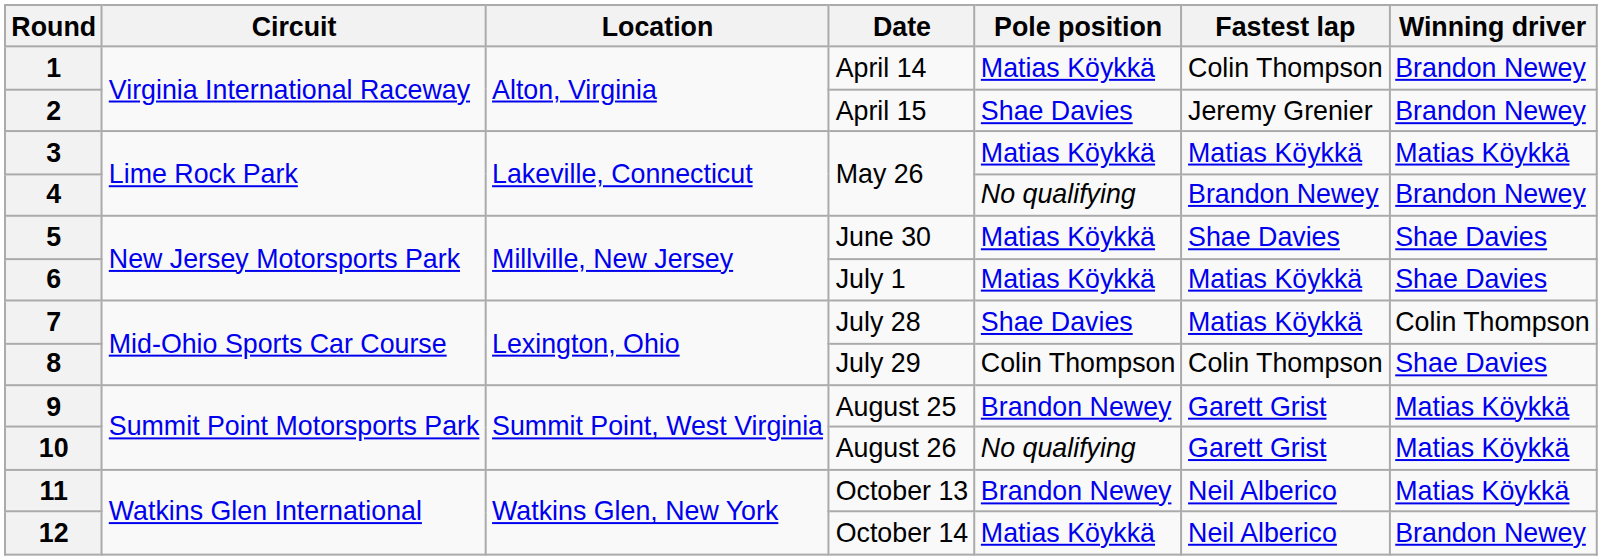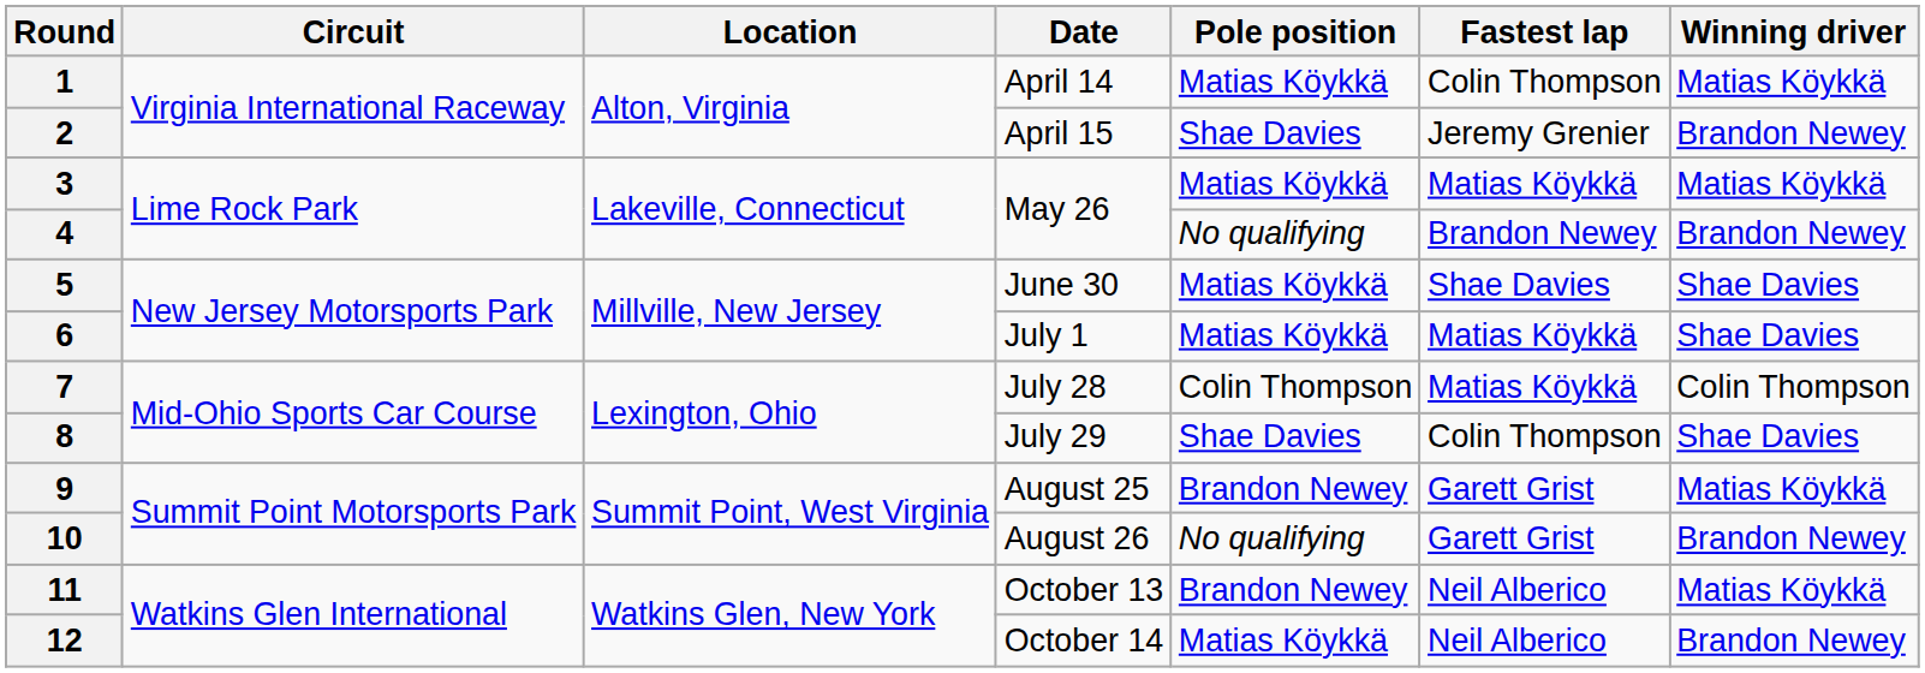 <table class="wikitable" border="1" style="font-size: 85%;">
 <tr>
 <th>Round</th>
 <th>Circuit</th>
 <th>Location</th>
 <th>Date</th>
 <th>Pole position</th>
 <th>Fastest lap</th>
 <th>Winning driver</th>
 </tr>
 <tr>
 <th>1</th>
 <td rowspan=2><a href='#'>Virginia International Raceway</a></td>
 <td rowspan=2> <a href='#'>Alton, Virginia</a></td>
 <td>April 14</td>
 <td> <a href='#'>Matias Köykkä</a></td>
 <td> Colin Thompson</td>
-<td> <a href='#'>Brandon Newey</a></td>
+<td> <a href='#'>Matias Köykkä</a></td>
 </tr>
 <tr>
 <th>2</th>
 <td>April 15</td>
 <td> <a href='#'>Shae Davies</a></td>
 <td> Jeremy Grenier</td>
 <td> <a href='#'>Brandon Newey</a></td>
 </tr>
 <tr>
 <th>3</th>
 <td rowspan=2><a href='#'>Lime Rock Park</a></td>
 <td rowspan=2> <a href='#'>Lakeville, Connecticut</a></td>
 <td rowspan=2>May 26</td>
 <td> <a href='#'>Matias Köykkä</a></td>
 <td> <a href='#'>Matias Köykkä</a></td>
 <td> <a href='#'>Matias Köykkä</a></td>
 </tr>
 <tr>
 <th>4</th>
 <td><em>No qualifying</em></td>
 <td> <a href='#'>Brandon Newey</a></td>
 <td> <a href='#'>Brandon Newey</a></td>
 </tr>
 <tr>
 <th>5</th>
 <td rowspan=2><a href='#'>New Jersey Motorsports Park</a></td>
 <td rowspan=2> <a href='#'>Millville, New Jersey</a></td>
 <td>June 30</td>
 <td> <a href='#'>Matias Köykkä</a></td>
 <td> <a href='#'>Shae Davies</a></td>
 <td> <a href='#'>Shae Davies</a></td>
 </tr>
 <tr>
 <th>6</th>
 <td>July 1</td>
 <td> <a href='#'>Matias Köykkä</a></td>
 <td> <a href='#'>Matias Köykkä</a></td>
 <td> <a href='#'>Shae Davies</a></td>
 </tr>
 <tr>
 <th>7</th>
 <td rowspan=2><a href='#'>Mid-Ohio Sports Car Course</a></td>
 <td rowspan=2> <a href='#'>Lexington, Ohio</a></td>
 <td>July 28</td>
-<td> <a href='#'>Shae Davies</a></td>
+<td> Colin Thompson</td>
 <td> <a href='#'>Matias Köykkä</a></td>
 <td> Colin Thompson</td>
 </tr>
 <tr>
 <th>8</th>
 <td>July 29</td>
-<td> Colin Thompson</td>
+<td> <a href='#'>Shae Davies</a></td>
 <td> Colin Thompson</td>
 <td> <a href='#'>Shae Davies</a></td>
 </tr>
 <tr>
 <th>9</th>
 <td rowspan=2><a href='#'>Summit Point Motorsports Park</a></td>
 <td rowspan=2> <a href='#'>Summit Point, West Virginia</a></td>
 <td>August 25</td>
 <td> <a href='#'>Brandon Newey</a></td>
 <td> <a href='#'>Garett Grist</a></td>
 <td> <a href='#'>Matias Köykkä</a></td>
 </tr>
 <tr>
 <th>10</th>
 <td>August 26</td>
 <td><em>No qualifying</em></td>
 <td> <a href='#'>Garett Grist</a></td>
-<td> <a href='#'>Matias Köykkä</a></td>
+<td> <a href='#'>Brandon Newey</a></td>
 </tr>
 <tr>
 <th>11</th>
 <td rowspan=2><a href='#'>Watkins Glen International</a></td>
 <td rowspan=2> <a href='#'>Watkins Glen, New York</a></td>
 <td>October 13</td>
 <td> <a href='#'>Brandon Newey</a></td>
 <td> <a href='#'>Neil Alberico</a></td>
 <td> <a href='#'>Matias Köykkä</a></td>
 </tr>
 <tr>
 <th>12</th>
 <td>October 14</td>
 <td> <a href='#'>Matias Köykkä</a></td>
 <td> <a href='#'>Neil Alberico</a></td>
 <td> <a href='#'>Brandon Newey</a></td>
 </tr>
 </table>
